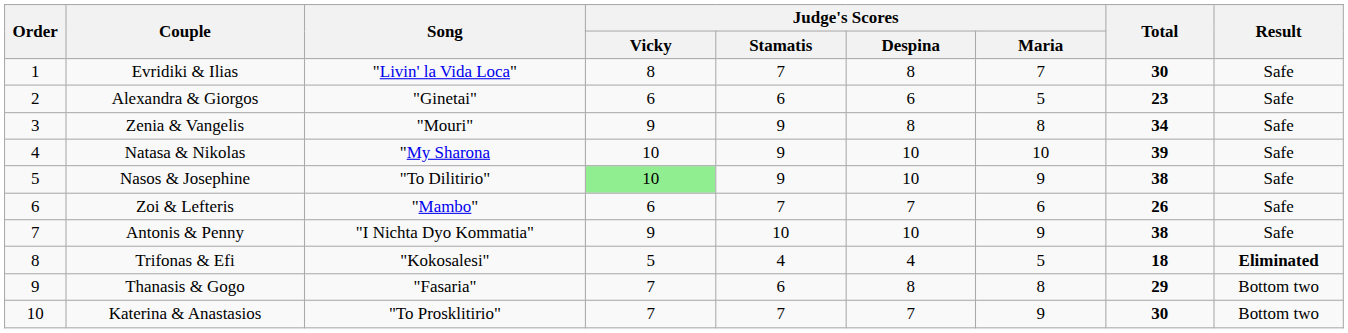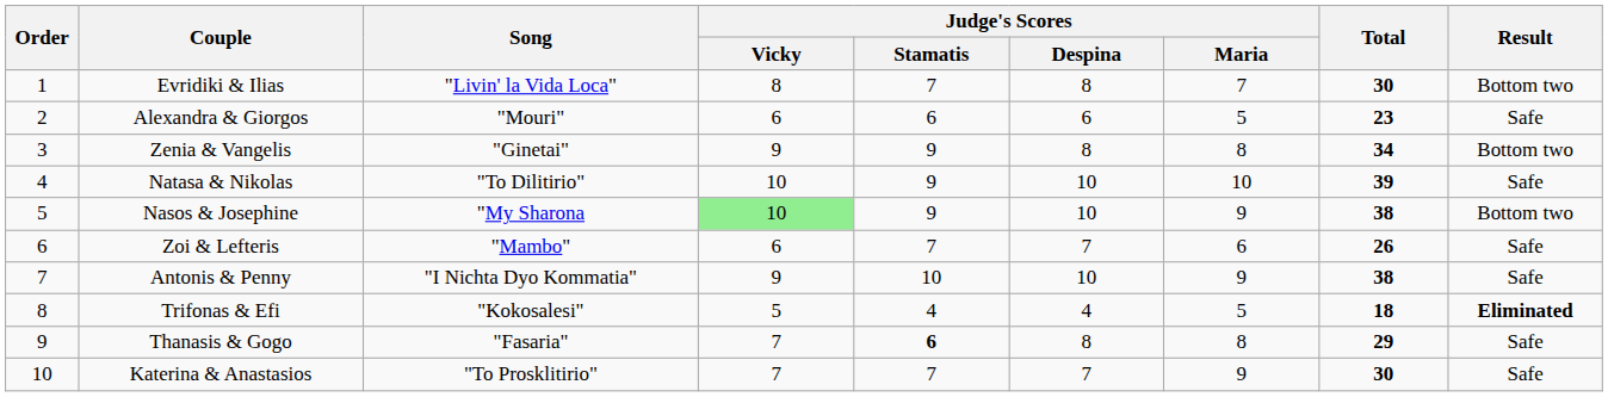 <table class="wikitable sortable center" style="text-align:center; width:100%;">
 <tr>
 <th rowspan="2" style="width:01%;">Order</th>
 <th rowspan="2" style="width:11%;">Couple</th>
 <th rowspan="2" style="width:13%;">Song</th>
 <th colspan="4" style="width:24%;">Judge's Scores</th>
 <th rowspan="2" style="width:05%;">Total</th>
 <th rowspan="2" style="width:05%;">Result</th>
 </tr>
 <tr>
 <th style="width:06%;">Vicky</th>
 <th style="width:06%;">Stamatis</th>
 <th style="width:06%;">Despina</th>
 <th style="width:06%;">Maria</th>
 </tr>
 <tr>
 <td>1</td>
 <td>Evridiki & Ilias</td>
 <td>"<a href='#'>Livin' la Vida Loca</a>"</td>
 <td>8</td>
 <td>7</td>
 <td>8</td>
 <td>7</td>
 <td><strong>30</strong></td>
-<td>Safe</td>
+<td>Bottom two</td>
 </tr>
 <tr>
 <td>2</td>
 <td>Alexandra & Giorgos</td>
-<td>"Ginetai"</td>
+<td>"Mouri"</td>
 <td>6</td>
 <td>6</td>
 <td>6</td>
 <td>5</td>
 <td><strong>23</strong></td>
 <td>Safe</td>
 </tr>
 <tr>
 <td>3</td>
 <td>Zenia & Vangelis</td>
-<td>"Mouri"</td>
+<td>"Ginetai"</td>
 <td>9</td>
 <td>9</td>
 <td>8</td>
 <td>8</td>
 <td><strong>34</strong></td>
-<td>Safe</td>
+<td>Bottom two</td>
 </tr>
 <tr>
 <td>4</td>
 <td>Natasa & Nikolas</td>
-<td>"<a href='#'>My Sharona</a></td>
+<td>"To Dilitirio"</td>
 <td>10</td>
 <td>9</td>
 <td>10</td>
 <td>10</td>
 <td><strong>39</strong></td>
 <td>Safe</td>
 </tr>
 <tr>
 <td>5</td>
 <td>Nasos & Josephine</td>
-<td>"To Dilitirio"</td>
+<td>"<a href='#'>My Sharona</a></td>
 <td style="background: lightgreen;">10</td>
 <td>9</td>
 <td>10</td>
 <td>9</td>
 <td><strong>38</strong></td>
-<td>Safe</td>
+<td>Bottom two</td>
 </tr>
 <tr>
 <td>6</td>
 <td>Zoi & Lefteris</td>
 <td>"<a href='#'>Mambo</a>"</td>
 <td>6</td>
 <td>7</td>
 <td>7</td>
 <td>6</td>
 <td><strong>26</strong></td>
 <td>Safe</td>
 </tr>
 <tr>
 <td>7</td>
 <td>Antonis & Penny</td>
 <td>"I Nichta Dyo Kommatia"</td>
 <td>9</td>
 <td>10</td>
 <td>10</td>
 <td>9</td>
 <td><strong>38</strong></td>
 <td>Safe</td>
 </tr>
 <tr>
 <td>8</td>
 <td>Trifonas & Efi</td>
 <td>"Kokosalesi"</td>
 <td>5</td>
 <td>4</td>
 <td>4</td>
 <td>5</td>
 <td><strong>18</strong></td>
 <td><strong>Eliminated</strong></td>
 </tr>
 <tr>
 <td>9</td>
 <td>Thanasis & Gogo</td>
 <td>"Fasaria"</td>
 <td>7</td>
-<td>6</td>
+<td><strong>6</strong></td>
 <td>8</td>
 <td>8</td>
 <td><strong>29</strong></td>
-<td>Bottom two</td>
+<td>Safe</td>
 </tr>
 <tr>
 <td>10</td>
 <td>Katerina & Anastasios</td>
 <td>"To Prosklitirio"</td>
 <td>7</td>
 <td>7</td>
 <td>7</td>
 <td>9</td>
 <td><strong>30</strong></td>
-<td>Bottom two</td>
+<td>Safe</td>
 </tr>
 </table>
